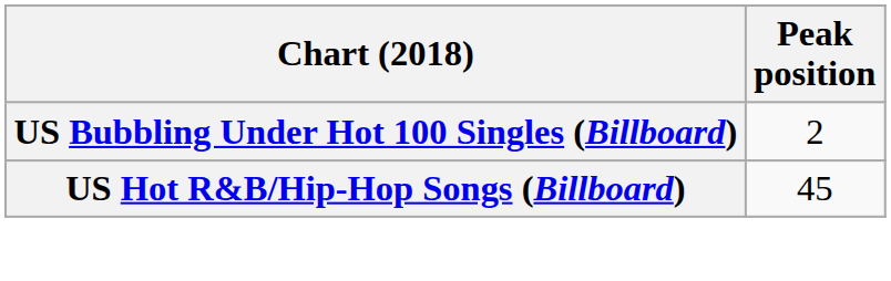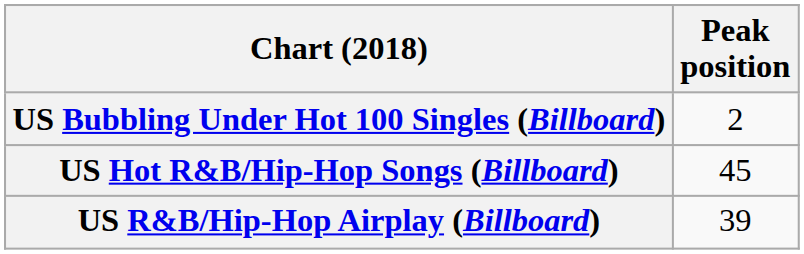 <table class="wikitable sortable plainrowheaders" style="text-align:center">
 <tr>
 <th>Chart (2018)</th>
 <th>Peak<br>position</th>
 </tr>
 <tr>
 <th scope="row">US <a href='#'>Bubbling Under Hot 100 Singles</a> (<em><a href='#'>Billboard</a></em>)</th>
 <td>2</td>
 </tr>
 <tr>
 <th scope="row">US <a href='#'>Hot R&B/Hip-Hop Songs</a> (<em><a href='#'>Billboard</a></em>)</th>
 <td>45</td>
 </tr>
+<tr>
+<th scope="row">US <a href='#'>R&B/Hip-Hop Airplay</a> (<em><a href='#'>Billboard</a></em>)</th>
+<td>39</td>
+</tr>
 </table>
